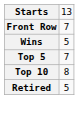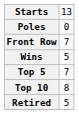 <table class="wikitable" style="text-align:center">
 <tr>
 <th>Starts</th>
 <td>13</td>
+</tr>
+<tr>
+<th>Poles</th>
+<td>0</td>
 </tr>
 <tr>
 <th>Front Row</th>
 <td>7</td>
 </tr>
 <tr>
 <th>Wins</th>
 <td>5</td>
 </tr>
 <tr>
 <th>Top 5</th>
 <td>7</td>
 </tr>
 <tr>
 <th>Top 10</th>
 <td>8</td>
 </tr>
 <tr>
 <th>Retired</th>
 <td>5</td>
 </tr>
 </table>
